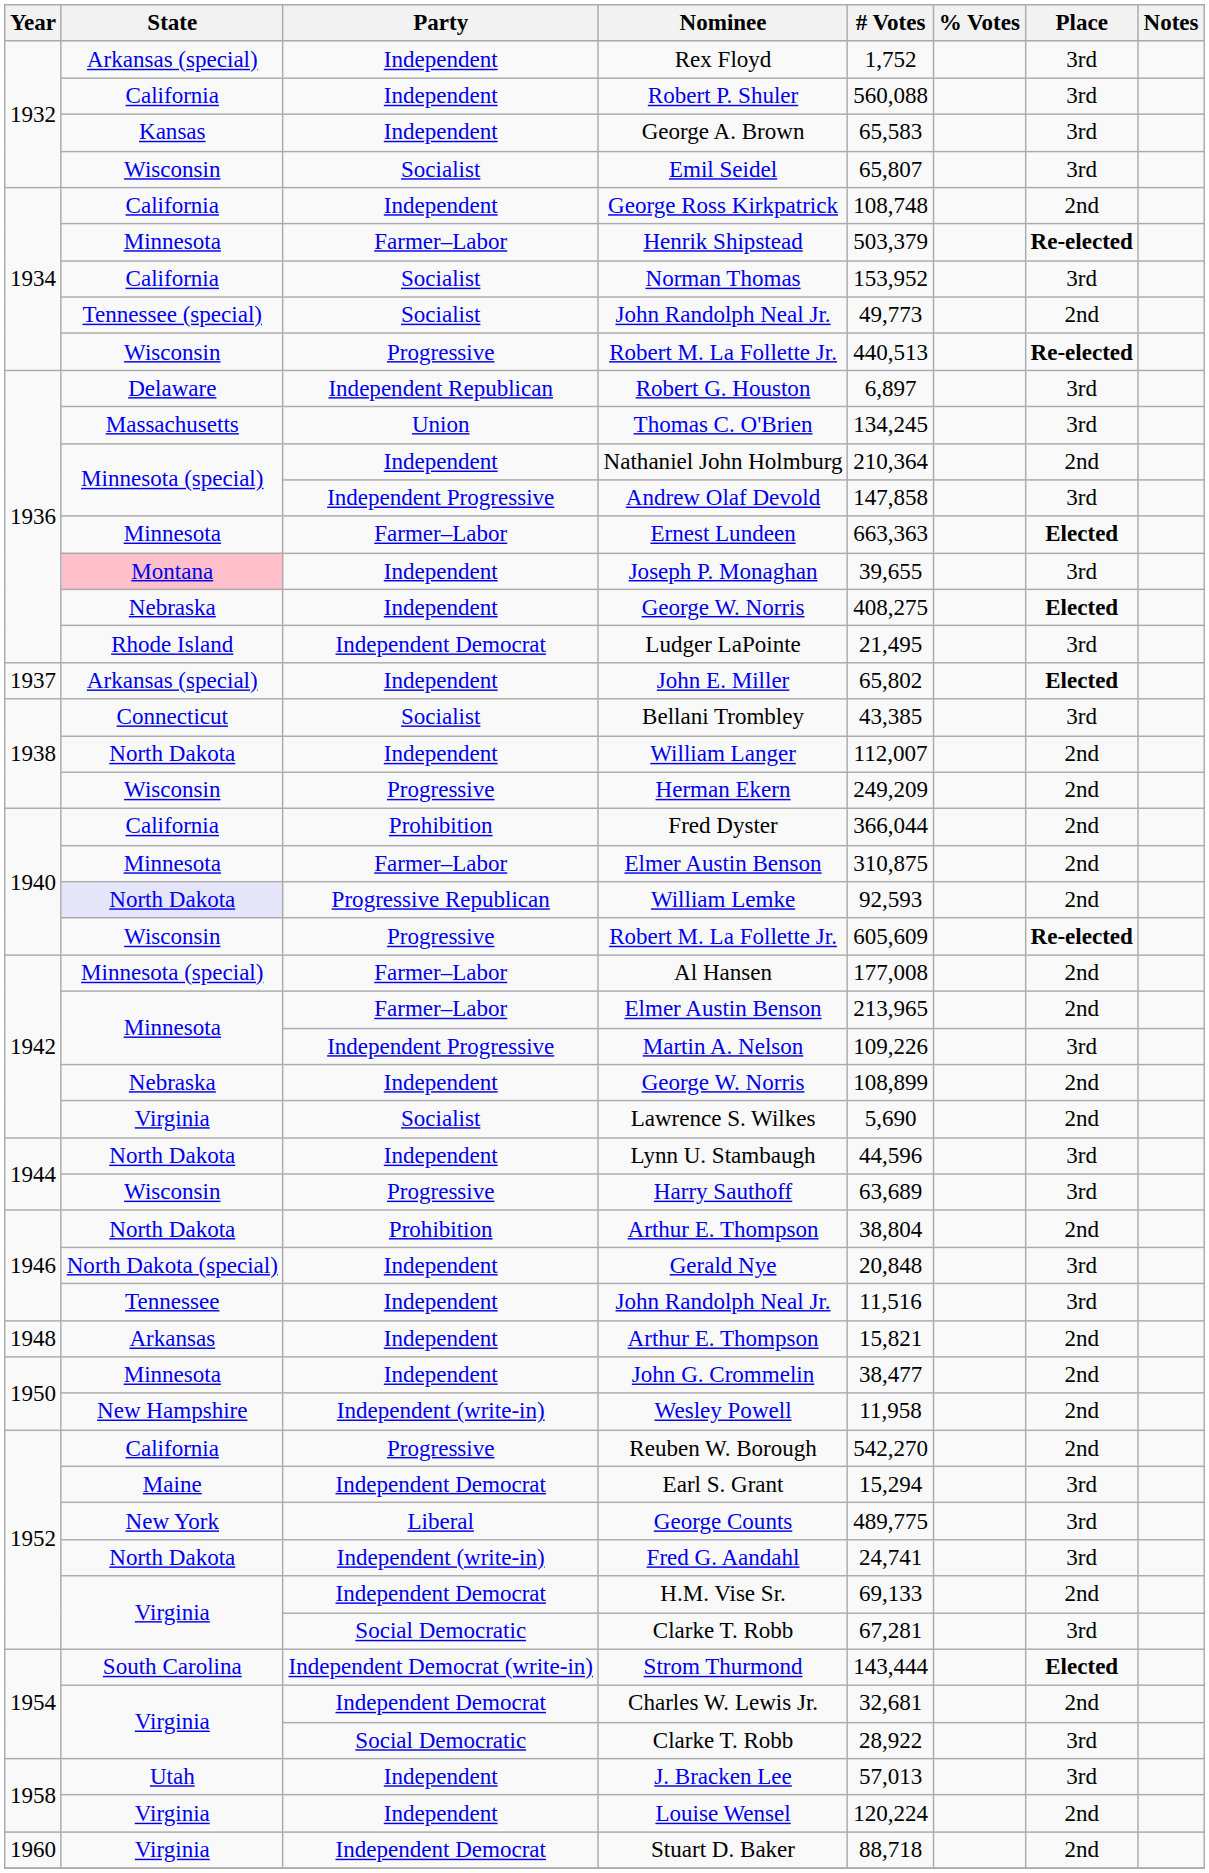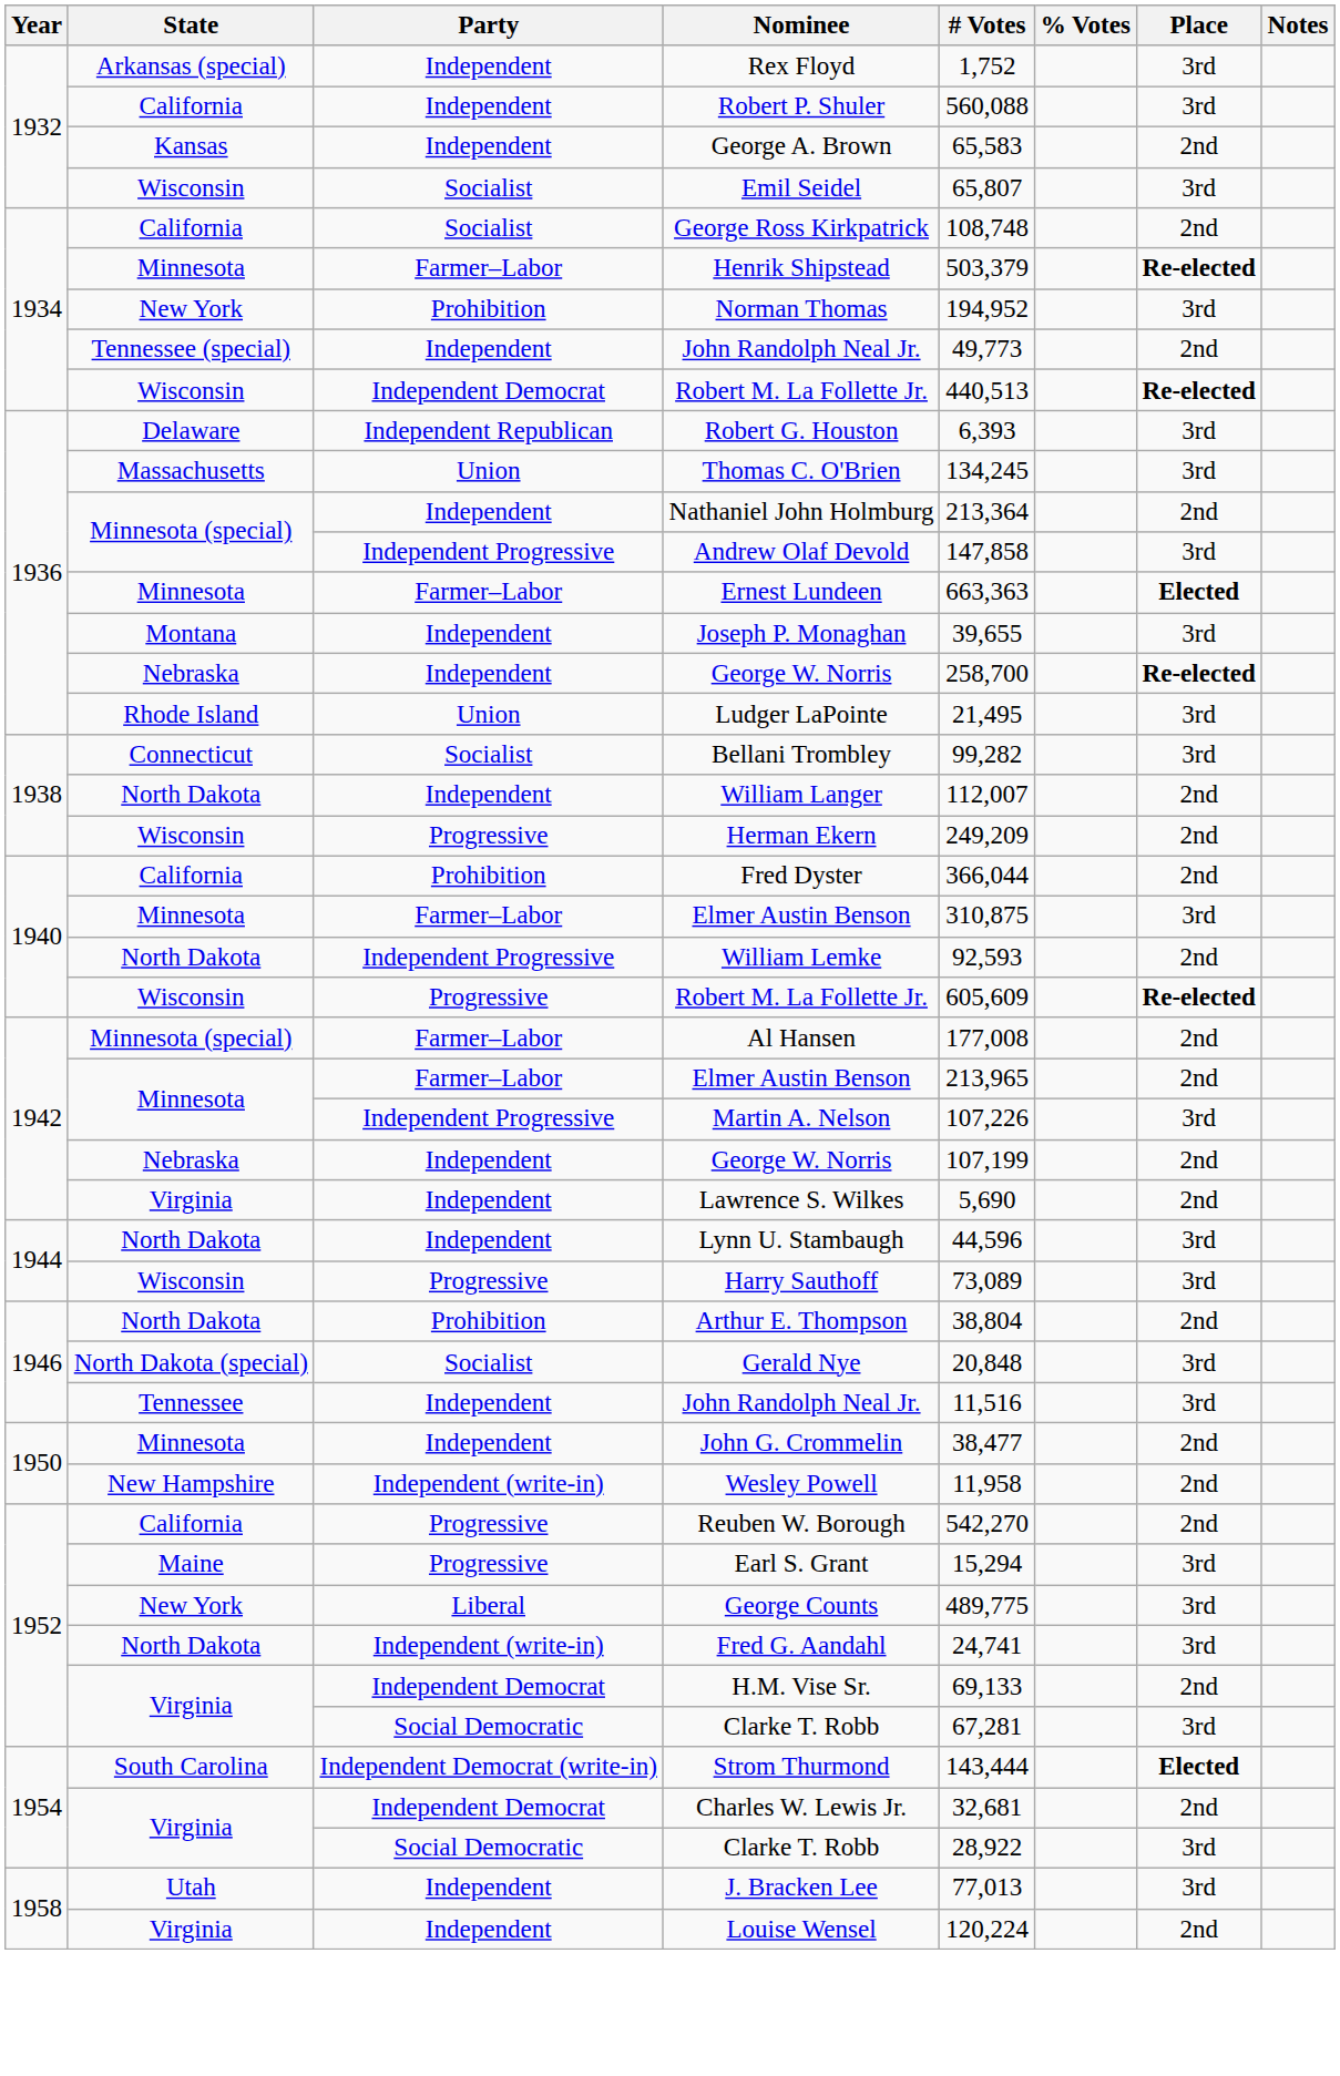 <table class="wikitable sortable" style="text-align:center;" style="width:1050px">
 <tr style="background:lightgrey;">
 <th>Year</th>
 <th>State</th>
 <th>Party</th>
 <th>Nominee</th>
 <th># Votes</th>
 <th>% Votes</th>
 <th>Place</th>
 <th>Notes</th>
 </tr>
 <tr>
 <td rowspan=4>1932</td>
 <td><a href='#'>Arkansas (special)</a></td>
 <td><a href='#'>Independent</a></td>
 <td>Rex Floyd</td>
 <td>1,752</td>
 <td></td>
 <td>3rd</td>
 <td></td>
 </tr>
 <tr>
 <td><a href='#'>California</a></td>
 <td><a href='#'>Independent</a></td>
 <td><a href='#'>Robert P. Shuler</a></td>
 <td>560,088</td>
 <td></td>
 <td>3rd</td>
 <td></td>
 </tr>
 <tr>
 <td><a href='#'>Kansas</a></td>
 <td><a href='#'>Independent</a></td>
 <td>George A. Brown</td>
 <td>65,583</td>
 <td></td>
-<td>3rd</td>
+<td>2nd</td>
 <td></td>
 </tr>
 <tr>
 <td><a href='#'>Wisconsin</a></td>
 <td><a href='#'>Socialist</a></td>
 <td><a href='#'>Emil Seidel</a></td>
 <td>65,807</td>
 <td></td>
 <td>3rd</td>
 <td></td>
 </tr>
 <tr>
 <td rowspan=5>1934</td>
 <td><a href='#'>California</a></td>
-<td><a href='#'>Independent</a></td>
+<td><a href='#'>Socialist</a></td>
 <td><a href='#'>George Ross Kirkpatrick</a></td>
 <td>108,748</td>
 <td></td>
 <td>2nd</td>
 <td></td>
 </tr>
 <tr>
 <td><a href='#'>Minnesota</a></td>
 <td><a href='#'>Farmer–Labor</a></td>
 <td><a href='#'>Henrik Shipstead</a></td>
 <td>503,379</td>
 <td></td>
 <td><strong>Re-elected</strong></td>
 <td></td>
 </tr>
 <tr>
-<td><a href='#'>California</a></td>
-<td><a href='#'>Socialist</a></td>
+<td><a href='#'>New York</a></td>
+<td><a href='#'>Prohibition</a></td>
 <td><a href='#'>Norman Thomas</a></td>
-<td>153,952</td>
+<td>194,952</td>
 <td></td>
 <td>3rd</td>
 <td></td>
 </tr>
 <tr>
 <td><a href='#'>Tennessee (special)</a></td>
-<td><a href='#'>Socialist</a></td>
+<td><a href='#'>Independent</a></td>
 <td><a href='#'>John Randolph Neal Jr.</a></td>
 <td>49,773</td>
 <td></td>
 <td>2nd</td>
 <td></td>
 </tr>
 <tr>
 <td><a href='#'>Wisconsin</a></td>
-<td><a href='#'>Progressive</a></td>
+<td><a href='#'>Independent Democrat</a></td>
 <td><a href='#'>Robert M. La Follette Jr.</a></td>
 <td>440,513</td>
 <td></td>
 <td><strong>Re-elected</strong></td>
 <td></td>
 </tr>
 <tr>
 <td rowspan=8>1936</td>
 <td><a href='#'>Delaware</a></td>
 <td><a href='#'>Independent Republican</a></td>
 <td><a href='#'>Robert G. Houston</a></td>
-<td>6,897</td>
+<td>6,393</td>
 <td></td>
 <td>3rd</td>
 <td></td>
 </tr>
 <tr>
 <td><a href='#'>Massachusetts</a></td>
 <td><a href='#'>Union</a></td>
 <td><a href='#'>Thomas C. O'Brien</a></td>
 <td>134,245</td>
 <td></td>
 <td>3rd</td>
 <td></td>
 </tr>
 <tr>
 <td rowspan=2><a href='#'>Minnesota (special)</a></td>
 <td><a href='#'>Independent</a></td>
 <td>Nathaniel John Holmburg</td>
-<td>210,364</td>
+<td>213,364</td>
 <td></td>
 <td>2nd</td>
 <td></td>
 </tr>
 <tr>
 <td><a href='#'>Independent Progressive</a></td>
 <td><a href='#'>Andrew Olaf Devold</a></td>
 <td>147,858</td>
 <td></td>
 <td>3rd</td>
 <td></td>
 </tr>
 <tr>
 <td><a href='#'>Minnesota</a></td>
 <td><a href='#'>Farmer–Labor</a></td>
 <td><a href='#'>Ernest Lundeen</a></td>
 <td>663,363</td>
 <td></td>
 <td><strong>Elected</strong></td>
 <td></td>
 </tr>
 <tr>
-<td style="background: pink;"><a href='#'>Montana</a></td>
+<td><a href='#'>Montana</a></td>
 <td><a href='#'>Independent</a></td>
 <td><a href='#'>Joseph P. Monaghan</a></td>
 <td>39,655</td>
 <td></td>
 <td>3rd</td>
 <td></td>
 </tr>
 <tr>
 <td><a href='#'>Nebraska</a></td>
 <td><a href='#'>Independent</a></td>
 <td><a href='#'>George W. Norris</a></td>
-<td>408,275</td>
+<td>258,700</td>
 <td></td>
-<td><strong>Elected</strong></td>
+<td><strong>Re-elected</strong></td>
 <td></td>
 </tr>
 <tr>
 <td><a href='#'>Rhode Island</a></td>
-<td><a href='#'>Independent Democrat</a></td>
+<td><a href='#'>Union</a></td>
 <td>Ludger LaPointe</td>
 <td>21,495</td>
 <td></td>
 <td>3rd</td>
 <td></td>
 </tr>
 <tr>
-<td>1937</td>
-<td><a href='#'>Arkansas (special)</a></td>
-<td><a href='#'>Independent</a></td>
-<td><a href='#'>John E. Miller</a></td>
-<td>65,802</td>
-<td></td>
-<td><strong>Elected</strong></td>
-<td></td>
-</tr>
-<tr>
 <td rowspan=3>1938</td>
 <td><a href='#'>Connecticut</a></td>
 <td><a href='#'>Socialist</a></td>
 <td>Bellani Trombley</td>
-<td>43,385</td>
+<td>99,282</td>
 <td></td>
 <td>3rd</td>
 <td></td>
 </tr>
 <tr>
 <td><a href='#'>North Dakota</a></td>
 <td><a href='#'>Independent</a></td>
 <td><a href='#'>William Langer</a></td>
 <td>112,007</td>
 <td></td>
 <td>2nd</td>
 <td></td>
 </tr>
 <tr>
 <td><a href='#'>Wisconsin</a></td>
 <td><a href='#'>Progressive</a></td>
 <td><a href='#'>Herman Ekern</a></td>
 <td>249,209</td>
 <td></td>
 <td>2nd</td>
 <td></td>
 </tr>
 <tr>
 <td rowspan=4>1940</td>
 <td><a href='#'>California</a></td>
 <td><a href='#'>Prohibition</a></td>
 <td>Fred Dyster</td>
 <td>366,044</td>
 <td></td>
 <td>2nd</td>
 <td></td>
 </tr>
 <tr>
 <td><a href='#'>Minnesota</a></td>
 <td><a href='#'>Farmer–Labor</a></td>
 <td><a href='#'>Elmer Austin Benson</a></td>
 <td>310,875</td>
 <td></td>
-<td>2nd</td>
+<td>3rd</td>
 <td></td>
 </tr>
 <tr>
-<td style="background: lavender;"><a href='#'>North Dakota</a></td>
-<td><a href='#'>Progressive Republican</a></td>
+<td><a href='#'>North Dakota</a></td>
+<td><a href='#'>Independent Progressive</a></td>
 <td><a href='#'>William Lemke</a></td>
 <td>92,593</td>
 <td></td>
 <td>2nd</td>
 <td></td>
 </tr>
 <tr>
 <td><a href='#'>Wisconsin</a></td>
 <td><a href='#'>Progressive</a></td>
 <td><a href='#'>Robert M. La Follette Jr.</a></td>
 <td>605,609</td>
 <td></td>
 <td><strong>Re-elected</strong></td>
 <td></td>
 </tr>
 <tr>
 <td rowspan=5>1942</td>
 <td><a href='#'>Minnesota (special)</a></td>
 <td><a href='#'>Farmer–Labor</a></td>
 <td>Al Hansen</td>
 <td>177,008</td>
 <td></td>
 <td>2nd</td>
 <td></td>
 </tr>
 <tr>
 <td rowspan=2><a href='#'>Minnesota</a></td>
 <td><a href='#'>Farmer–Labor</a></td>
 <td><a href='#'>Elmer Austin Benson</a></td>
 <td>213,965</td>
 <td></td>
 <td>2nd</td>
 <td></td>
 </tr>
 <tr>
 <td><a href='#'>Independent Progressive</a></td>
 <td><a href='#'>Martin A. Nelson</a></td>
-<td>109,226</td>
+<td>107,226</td>
 <td></td>
 <td>3rd</td>
 <td></td>
 </tr>
 <tr>
 <td><a href='#'>Nebraska</a></td>
 <td><a href='#'>Independent</a></td>
 <td><a href='#'>George W. Norris</a></td>
-<td>108,899</td>
+<td>107,199</td>
 <td></td>
 <td>2nd</td>
 <td></td>
 </tr>
 <tr>
 <td><a href='#'>Virginia</a></td>
-<td><a href='#'>Socialist</a></td>
+<td><a href='#'>Independent</a></td>
 <td>Lawrence S. Wilkes</td>
 <td>5,690</td>
 <td></td>
 <td>2nd</td>
 <td></td>
 </tr>
 <tr>
 <td rowspan=2>1944</td>
 <td><a href='#'>North Dakota</a></td>
 <td><a href='#'>Independent</a></td>
 <td>Lynn U. Stambaugh</td>
 <td>44,596</td>
 <td></td>
 <td>3rd</td>
 <td></td>
 </tr>
 <tr>
 <td><a href='#'>Wisconsin</a></td>
 <td><a href='#'>Progressive</a></td>
 <td><a href='#'>Harry Sauthoff</a></td>
-<td>63,689</td>
+<td>73,089</td>
 <td></td>
 <td>3rd</td>
 <td></td>
 </tr>
 <tr>
 <td rowspan=3>1946</td>
 <td><a href='#'>North Dakota</a></td>
 <td><a href='#'>Prohibition</a></td>
 <td><a href='#'>Arthur E. Thompson</a></td>
 <td>38,804</td>
 <td></td>
 <td>2nd</td>
 <td></td>
 </tr>
 <tr>
 <td><a href='#'>North Dakota (special)</a></td>
-<td><a href='#'>Independent</a></td>
+<td><a href='#'>Socialist</a></td>
 <td><a href='#'>Gerald Nye</a></td>
 <td>20,848</td>
 <td></td>
 <td>3rd</td>
 <td></td>
 </tr>
 <tr>
 <td><a href='#'>Tennessee</a></td>
 <td><a href='#'>Independent</a></td>
 <td><a href='#'>John Randolph Neal Jr.</a></td>
 <td>11,516</td>
 <td></td>
 <td>3rd</td>
-<td></td>
-</tr>
-<tr>
-<td>1948</td>
-<td><a href='#'>Arkansas</a></td>
-<td><a href='#'>Independent</a></td>
-<td><a href='#'>Arthur E. Thompson</a></td>
-<td>15,821</td>
-<td></td>
-<td>2nd</td>
 <td></td>
 </tr>
 <tr>
 <td rowspan=2>1950</td>
 <td><a href='#'>Minnesota</a></td>
 <td><a href='#'>Independent</a></td>
 <td><a href='#'>John G. Crommelin</a></td>
 <td>38,477</td>
 <td></td>
 <td>2nd</td>
 <td></td>
 </tr>
 <tr>
 <td><a href='#'>New Hampshire</a></td>
 <td><a href='#'>Independent (write-in)</a></td>
 <td><a href='#'>Wesley Powell</a></td>
 <td>11,958</td>
 <td></td>
 <td>2nd</td>
 <td></td>
 </tr>
 <tr>
 <td rowspan=6>1952</td>
 <td><a href='#'>California</a></td>
 <td><a href='#'>Progressive</a></td>
 <td>Reuben W. Borough</td>
 <td>542,270</td>
 <td></td>
 <td>2nd</td>
 <td></td>
 </tr>
 <tr>
 <td><a href='#'>Maine</a></td>
-<td><a href='#'>Independent Democrat</a></td>
+<td><a href='#'>Progressive</a></td>
 <td>Earl S. Grant</td>
 <td>15,294</td>
 <td></td>
 <td>3rd</td>
 <td></td>
 </tr>
 <tr>
 <td><a href='#'>New York</a></td>
 <td><a href='#'>Liberal</a></td>
 <td><a href='#'>George Counts</a></td>
 <td>489,775</td>
 <td></td>
 <td>3rd</td>
 <td></td>
 </tr>
 <tr>
 <td><a href='#'>North Dakota</a></td>
 <td><a href='#'>Independent (write-in)</a></td>
 <td><a href='#'>Fred G. Aandahl</a></td>
 <td>24,741</td>
 <td></td>
 <td>3rd</td>
 <td></td>
 </tr>
 <tr>
 <td rowspan=2><a href='#'>Virginia</a></td>
 <td><a href='#'>Independent Democrat</a></td>
 <td>H.M. Vise Sr.</td>
 <td>69,133</td>
 <td></td>
 <td>2nd</td>
 <td></td>
 </tr>
 <tr>
 <td><a href='#'>Social Democratic</a></td>
 <td>Clarke T. Robb</td>
 <td>67,281</td>
 <td></td>
 <td>3rd</td>
 <td></td>
 </tr>
 <tr>
 <td rowspan=3>1954</td>
 <td><a href='#'>South Carolina</a></td>
 <td><a href='#'>Independent Democrat (write-in)</a></td>
 <td><a href='#'>Strom Thurmond</a></td>
 <td>143,444</td>
 <td></td>
 <td><strong>Elected</strong></td>
 <td></td>
 </tr>
 <tr>
 <td rowspan=2><a href='#'>Virginia</a></td>
 <td><a href='#'>Independent Democrat</a></td>
 <td>Charles W. Lewis Jr.</td>
 <td>32,681</td>
 <td></td>
 <td>2nd</td>
 <td></td>
 </tr>
 <tr>
 <td><a href='#'>Social Democratic</a></td>
 <td>Clarke T. Robb</td>
 <td>28,922</td>
 <td></td>
 <td>3rd</td>
 <td></td>
 </tr>
 <tr>
 <td rowspan=2>1958</td>
 <td><a href='#'>Utah</a></td>
 <td><a href='#'>Independent</a></td>
 <td><a href='#'>J. Bracken Lee</a></td>
-<td>57,013</td>
+<td>77,013</td>
 <td></td>
 <td>3rd</td>
 <td></td>
 </tr>
 <tr>
 <td><a href='#'>Virginia</a></td>
 <td><a href='#'>Independent</a></td>
 <td><a href='#'>Louise Wensel</a></td>
 <td>120,224</td>
 <td></td>
 <td>2nd</td>
 <td></td>
 </tr>
 <tr>
-<td>1960</td>
-<td><a href='#'>Virginia</a></td>
-<td><a href='#'>Independent Democrat</a></td>
-<td>Stuart D. Baker</td>
-<td>88,718</td>
-<td></td>
-<td>2nd</td>
-<td></td>
-</tr>
-<tr>
 </tr>
 </table>
